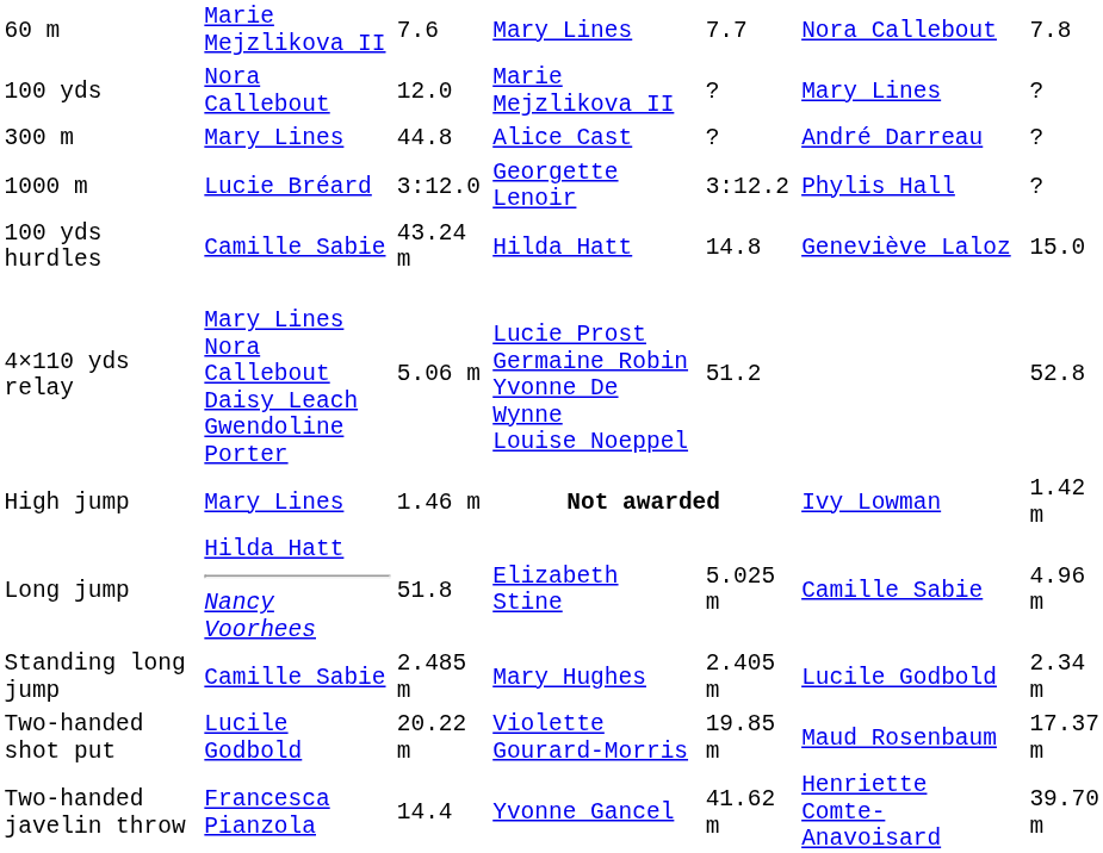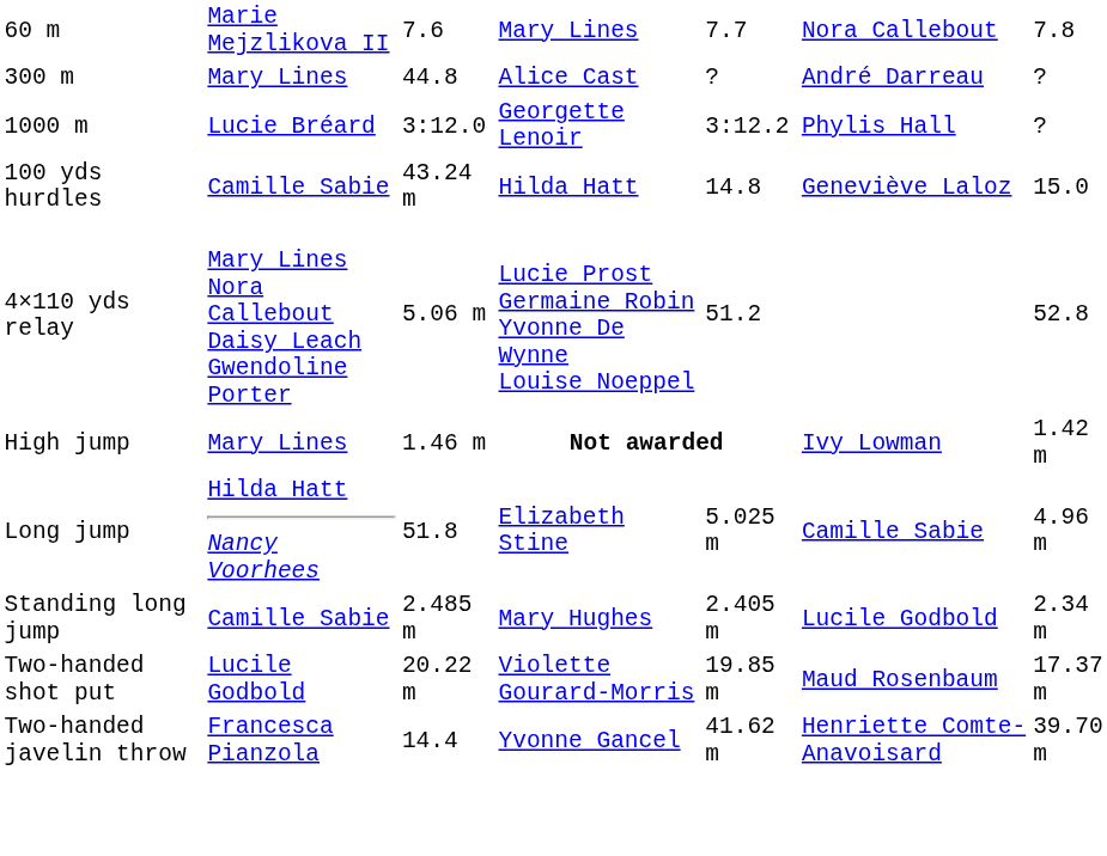 <table>
 <tr>
 <td>60 m</td>
 <td><a href='#'>Marie Mejzlikova II</a><br><em></em></td>
 <td>7.6</td>
 <td><a href='#'>Mary Lines</a><br><em></em></td>
 <td>7.7</td>
 <td><a href='#'>Nora Callebout</a><br><em></em></td>
 <td>7.8</td>
-</tr>
-<tr>
-<td>100 yds</td>
-<td><a href='#'>Nora Callebout</a><br><em></em></td>
-<td>12.0</td>
-<td><a href='#'>Marie Mejzlikova II</a><br><em></em></td>
-<td>?</td>
-<td><a href='#'>Mary Lines</a><br><em></em></td>
-<td>?</td>
 </tr>
 <tr>
 <td>300 m</td>
 <td><a href='#'>Mary Lines</a><br><em></em></td>
 <td>44.8</td>
 <td><a href='#'>Alice Cast</a><br><em></em></td>
 <td>?</td>
 <td><a href='#'>André Darreau</a><br><em></em></td>
 <td>?</td>
 </tr>
 <tr>
 <td>1000 m</td>
 <td><a href='#'>Lucie Bréard</a><br><em></em></td>
 <td>3:12.0</td>
 <td><a href='#'>Georgette Lenoir</a><br><em></em></td>
 <td>3:12.2</td>
 <td><a href='#'>Phylis Hall</a><br><em></em></td>
 <td>?</td>
 </tr>
 <tr>
 <td>100 yds hurdles</td>
 <td><a href='#'>Camille Sabie</a><br><em></em></td>
 <td>43.24 m</td>
 <td><a href='#'>Hilda Hatt</a><br><em></em></td>
 <td>14.8</td>
 <td><a href='#'>Geneviève Laloz</a><br><em></em></td>
 <td>15.0</td>
 </tr>
 <tr>
 <td>4×110 yds relay</td>
 <td><em></em><br><a href='#'>Mary Lines</a><br><a href='#'>Nora Callebout</a><br><a href='#'>Daisy Leach</a><br><a href='#'>Gwendoline Porter</a></td>
 <td>5.06 m</td>
 <td><em></em><br><a href='#'>Lucie Prost</a><br><a href='#'>Germaine Robin</a><br><a href='#'>Yvonne De Wynne</a><br><a href='#'>Louise Noeppel</a></td>
 <td>51.2</td>
 <td><em></em></td>
 <td>52.8</td>
 </tr>
 <tr>
 <td>High jump</td>
 <td><a href='#'>Mary Lines</a><br><em></em></td>
 <td>1.46 m</td>
 <th colspan=2>Not awarded</th>
 <td><a href='#'>Ivy Lowman</a><br><em></em></td>
 <td>1.42 m</td>
 </tr>
 <tr>
 <td>Long jump</td>
 <td><a href='#'>Hilda Hatt</a><br><em><hr><a href='#'>Nancy Voorhees</a><br></em></td>
 <td>51.8</td>
 <td><a href='#'>Elizabeth Stine</a><br><em></em></td>
 <td>5.025 m</td>
 <td><a href='#'>Camille Sabie</a><br><em></em></td>
 <td>4.96 m</td>
 </tr>
 <tr>
 <td>Standing long jump</td>
 <td><a href='#'>Camille Sabie</a><br><em></em></td>
 <td>2.485 m</td>
 <td><a href='#'>Mary Hughes</a><br><em></em></td>
 <td>2.405 m</td>
 <td><a href='#'>Lucile Godbold</a><br><em></em></td>
 <td>2.34 m</td>
 </tr>
 <tr>
 <td>Two-handed shot put</td>
 <td><a href='#'>Lucile Godbold</a><br><em></em></td>
 <td>20.22 m</td>
 <td><a href='#'>Violette Gourard-Morris</a><br><em></em></td>
 <td>19.85 m</td>
 <td><a href='#'>Maud Rosenbaum</a><br><em></em></td>
 <td>17.37 m</td>
 </tr>
 <tr>
 <td>Two-handed javelin throw</td>
 <td><a href='#'>Francesca Pianzola</a><br><em></em></td>
 <td>14.4</td>
 <td><a href='#'>Yvonne Gancel</a><br><em></em></td>
 <td>41.62 m</td>
 <td><a href='#'>Henriette Comte-Anavoisard</a><br><em></em></td>
 <td>39.70 m</td>
 </tr>
 </table>
